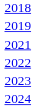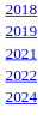 <table>
 <tr>
 <td><a href='#'>2018</a></td>
 <td><br></td>
 <td><br></td>
 <td><br></td>
 </tr>
 <tr>
 <td><a href='#'>2019</a></td>
 <td><br></td>
 <td><br></td>
 <td><br></td>
 </tr>
 <tr>
 <td><a href='#'>2021</a></td>
 <td><br></td>
 <td><br></td>
 <td><br></td>
 </tr>
 <tr>
 <td><a href='#'>2022</a></td>
 <td><br></td>
 <td><br></td>
 <td><br></td>
 </tr>
 <tr>
-<td><a href='#'>2023</a></td>
-<td><br></td>
-<td><br></td>
-<td><br></td>
-</tr>
-<tr>
 <td><a href='#'>2024</a></td>
 <td><br></td>
 <td><br></td>
 <td><br></td>
 </tr>
 </table>
